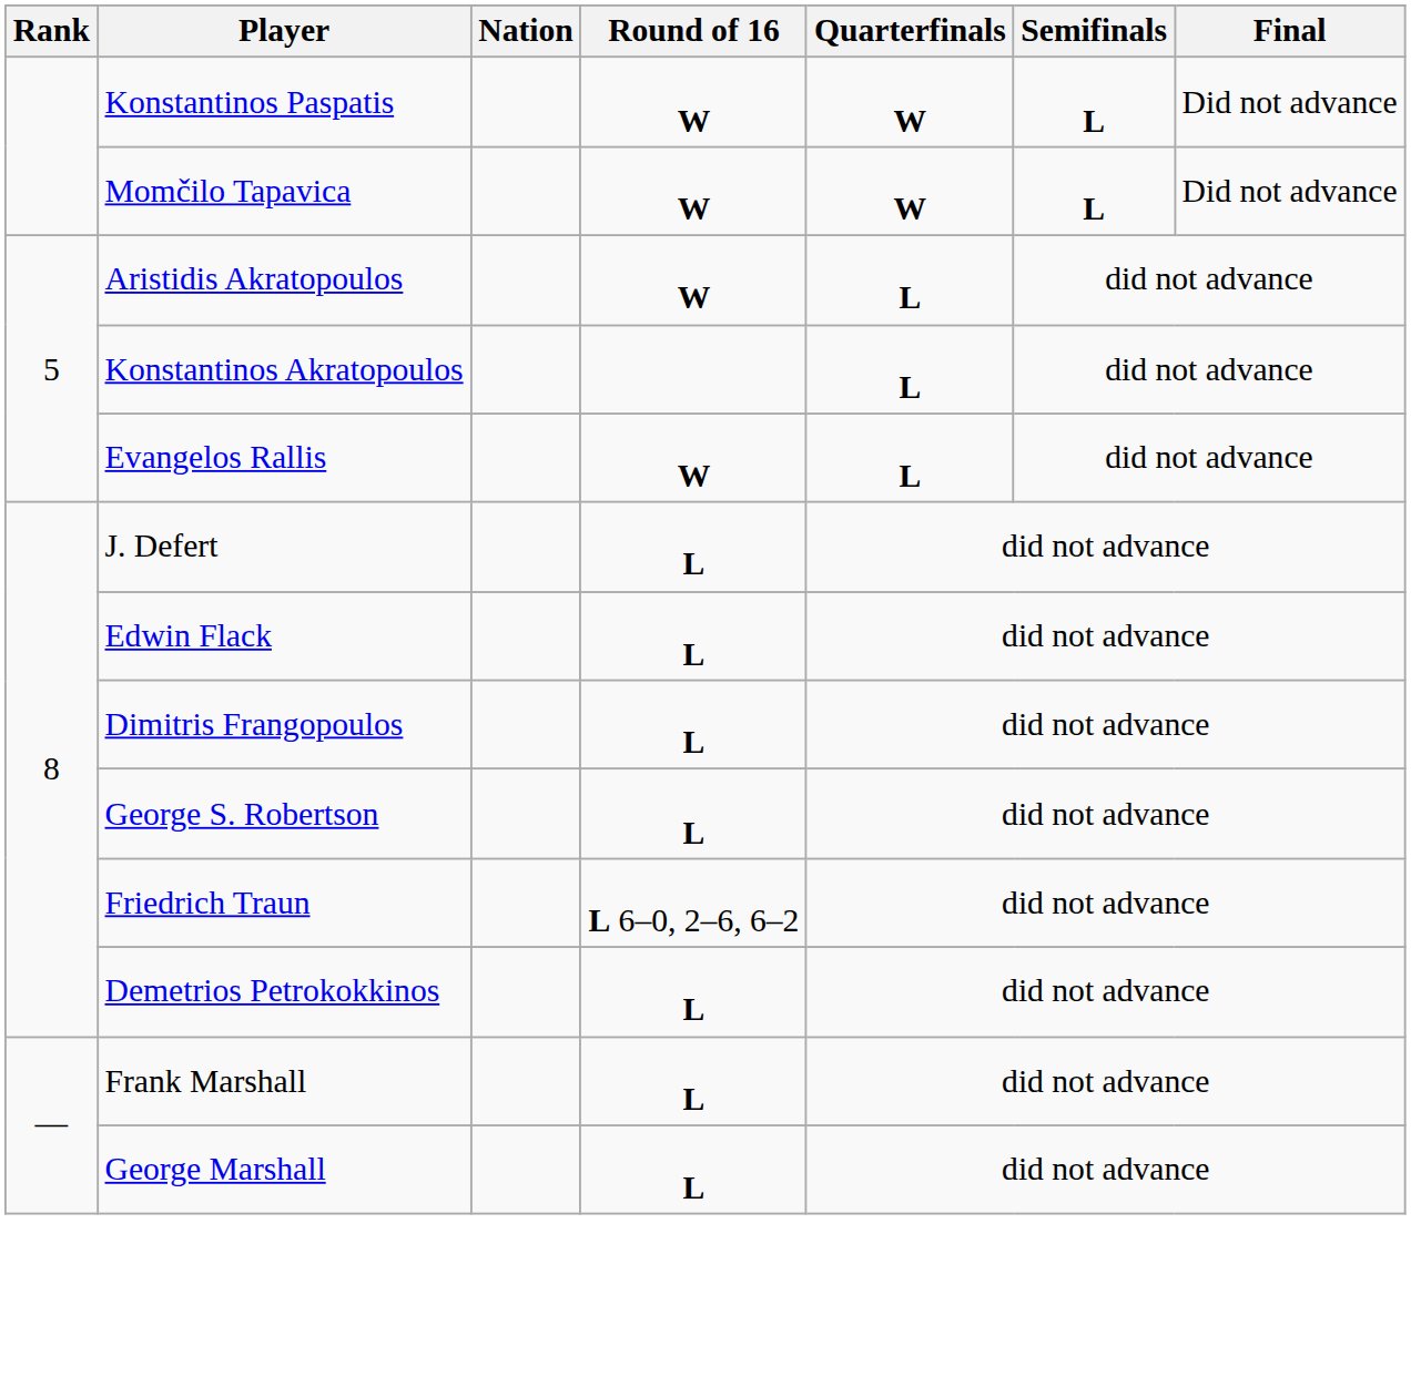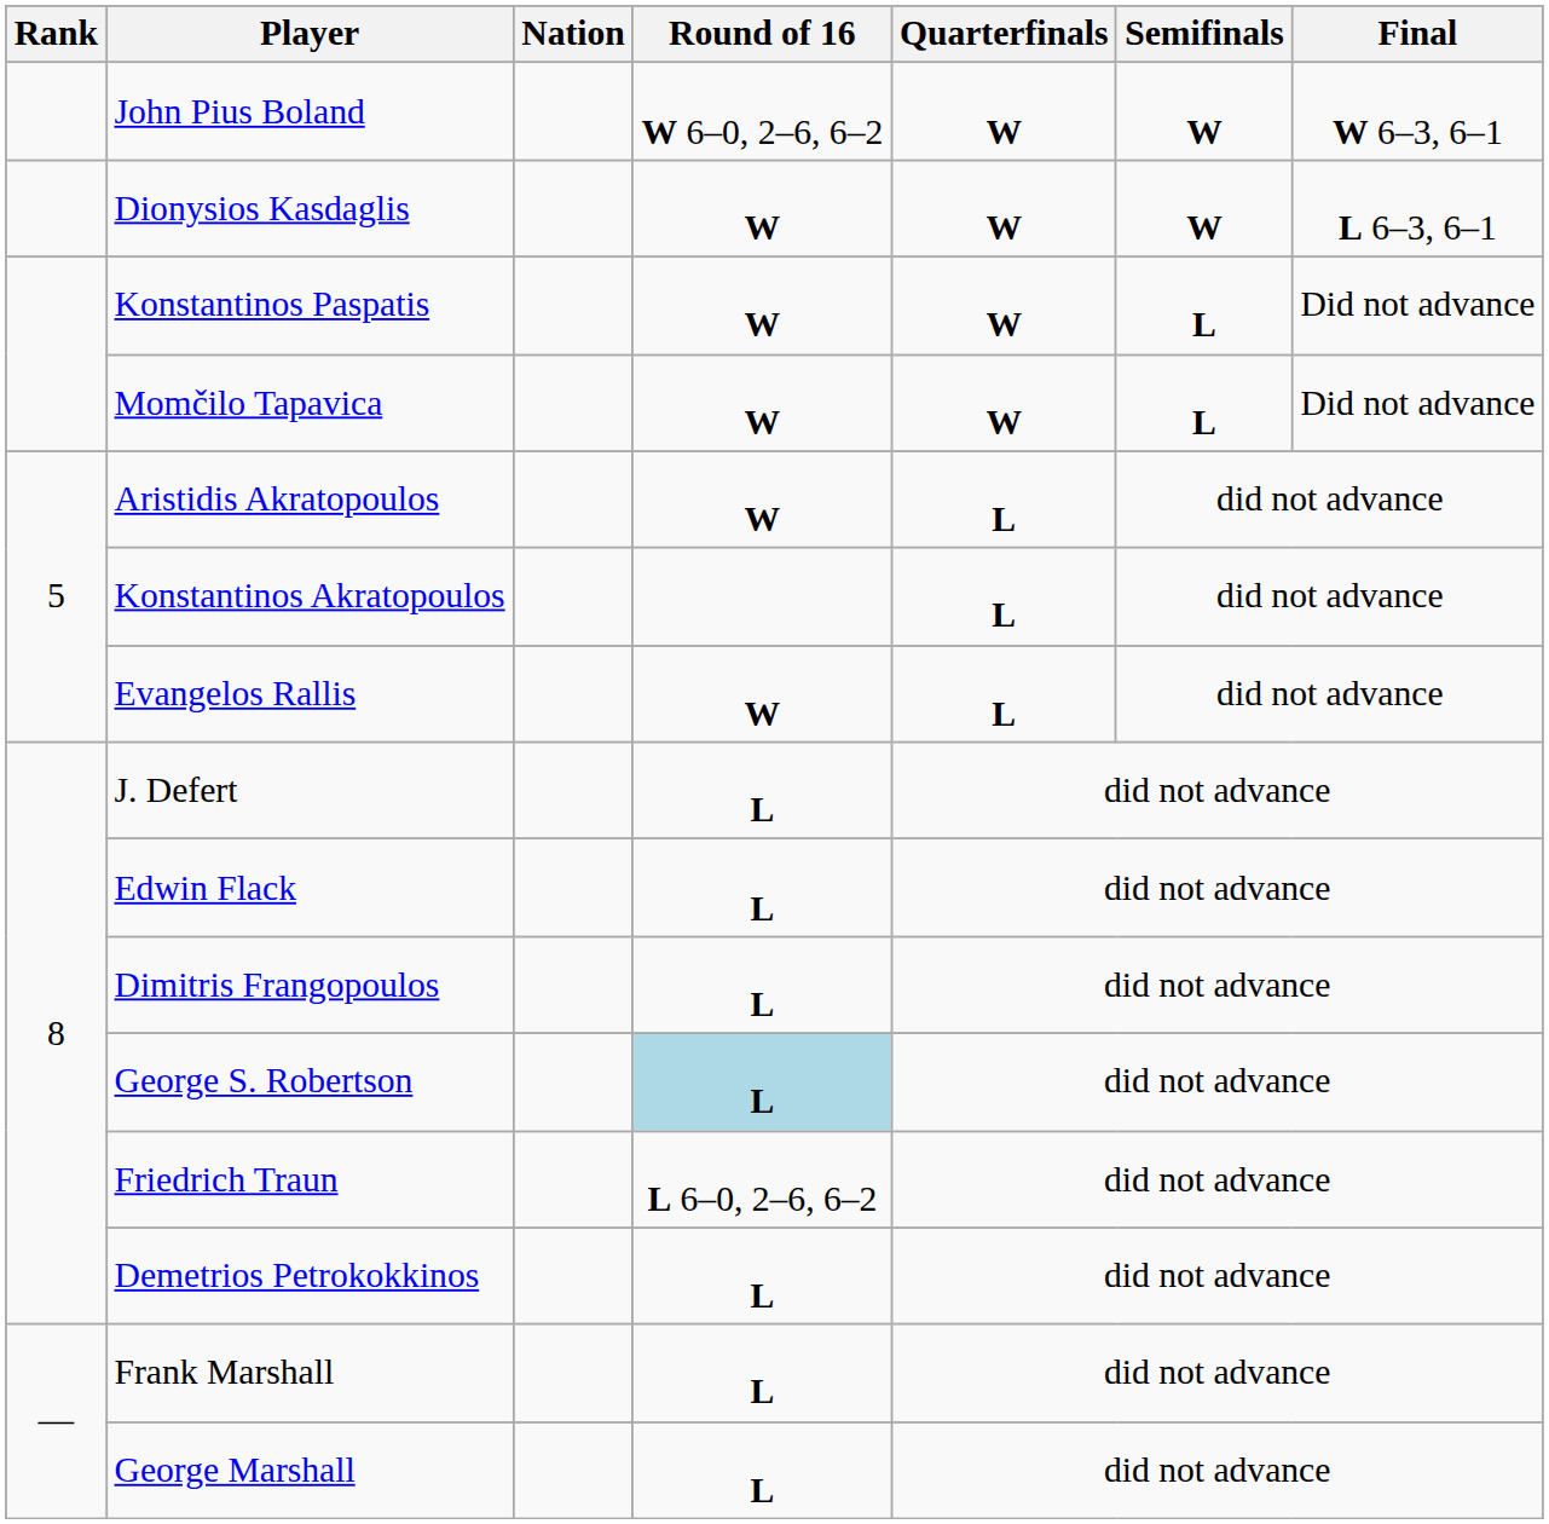 <table class="wikitable sortable" style="text-align:center">
 <tr>
 <th>Rank</th>
 <th>Player</th>
 <th>Nation</th>
 <th>Round of 16</th>
 <th>Quarterfinals</th>
 <th>Semifinals</th>
 <th>Final</th>
+</tr>
+<tr>
+<td></td>
+<td align=left data-sort-value="Boland, John Pius"><a href='#'>John Pius Boland</a></td>
+<td align=left></td>
+<td> <br> <strong>W</strong> 6–0, 2–6, 6–2</td>
+<td> <br> <strong>W</strong></td>
+<td> <br> <strong>W</strong></td>
+<td> <br> <strong>W</strong> 6–3, 6–1</td>
+</tr>
+<tr>
+<td></td>
+<td align=left data-sort-value="Kasdaglis, Dionysios"><a href='#'>Dionysios Kasdaglis</a></td>
+<td align=left></td>
+<td> <br> <strong>W</strong></td>
+<td> <br> <strong>W</strong></td>
+<td> <br> <strong>W</strong></td>
+<td> <br> <strong>L</strong> 6–3, 6–1</td>
 </tr>
 <tr>
 <td rowspan=2></td>
 <td align=left data-sort-value="Paspatis, Konstantinos"><a href='#'>Konstantinos Paspatis</a></td>
 <td align=left></td>
 <td> <br> <strong>W</strong></td>
 <td> <br> <strong>W</strong></td>
 <td> <br> <strong>L</strong></td>
 <td>Did not advance</td>
 </tr>
 <tr>
 <td align=left data-sort-value="Tapavica, Momčilo"><a href='#'>Momčilo Tapavica</a></td>
 <td align=left></td>
 <td> <br> <strong>W</strong></td>
 <td> <br> <strong>W</strong></td>
 <td> <br> <strong>L</strong></td>
 <td>Did not advance</td>
 </tr>
 <tr>
 <td rowspan=3>5</td>
 <td align=left data-sort-value="Akratopoulos, Aristidis"><a href='#'>Aristidis Akratopoulos</a></td>
 <td align=left></td>
 <td> <br> <strong>W</strong></td>
 <td> <br> <strong>L</strong></td>
 <td colspan=2>did not advance</td>
 </tr>
 <tr>
 <td align=left data-sort-value="Akratopoulos, Konstantinos"><a href='#'>Konstantinos Akratopoulos</a></td>
 <td align=left></td>
 <td></td>
 <td> <br> <strong>L</strong></td>
 <td colspan=2>did not advance</td>
 </tr>
 <tr>
 <td align=left data-sort-value="Rallis, Evangelos"><a href='#'>Evangelos Rallis</a></td>
 <td align=left></td>
 <td> <br> <strong>W</strong></td>
 <td> <br> <strong>L</strong></td>
 <td colspan=2>did not advance</td>
 </tr>
 <tr>
 <td rowspan=6>8</td>
 <td align=left data-sort-value="Defert, J.">J. Defert</td>
 <td align=left></td>
 <td> <br> <strong>L</strong></td>
 <td colspan=3>did not advance</td>
 </tr>
 <tr>
 <td align=left data-sort-value="Flack, Edwin"><a href='#'>Edwin Flack</a></td>
 <td align=left></td>
 <td> <br> <strong>L</strong></td>
 <td colspan=3>did not advance</td>
 </tr>
 <tr>
 <td align=left data-sort-value="Frangopoulos, Dimitris"><a href='#'>Dimitris Frangopoulos</a></td>
 <td align=left></td>
 <td> <br> <strong>L</strong></td>
 <td colspan=3>did not advance</td>
 </tr>
 <tr>
 <td align=left data-sort-value="Robertson, George S."><a href='#'>George S. Robertson</a></td>
 <td align=left></td>
-<td> <br> <strong>L</strong></td>
+<td style="background: lightblue;"> <br> <strong>L</strong></td>
 <td colspan=3>did not advance</td>
 </tr>
 <tr>
 <td align=left data-sort-value="Traun, Friedrich"><a href='#'>Friedrich Traun</a></td>
 <td align=left></td>
 <td> <br> <strong>L</strong> 6–0, 2–6, 6–2</td>
 <td colspan=3>did not advance</td>
 </tr>
 <tr>
 <td align=left data-sort-value="Petrokokkinos, Demetrios"><a href='#'>Demetrios Petrokokkinos</a></td>
 <td align=left></td>
 <td> <br> <strong>L</strong></td>
 <td colspan=3>did not advance</td>
 </tr>
 <tr>
 <td rowspan=2 data-sort-value=14>—</td>
 <td align=left data-sort-value="Marshall, Frank">Frank Marshall</td>
 <td align=left></td>
 <td> <br> <strong>L</strong> </td>
 <td colspan=3>did not advance</td>
 </tr>
 <tr>
 <td align=left data-sort-value="Marshall, George"><a href='#'>George Marshall</a></td>
 <td align=left></td>
 <td> <br> <strong>L</strong> </td>
 <td colspan=3>did not advance</td>
 </tr>
 </table>
